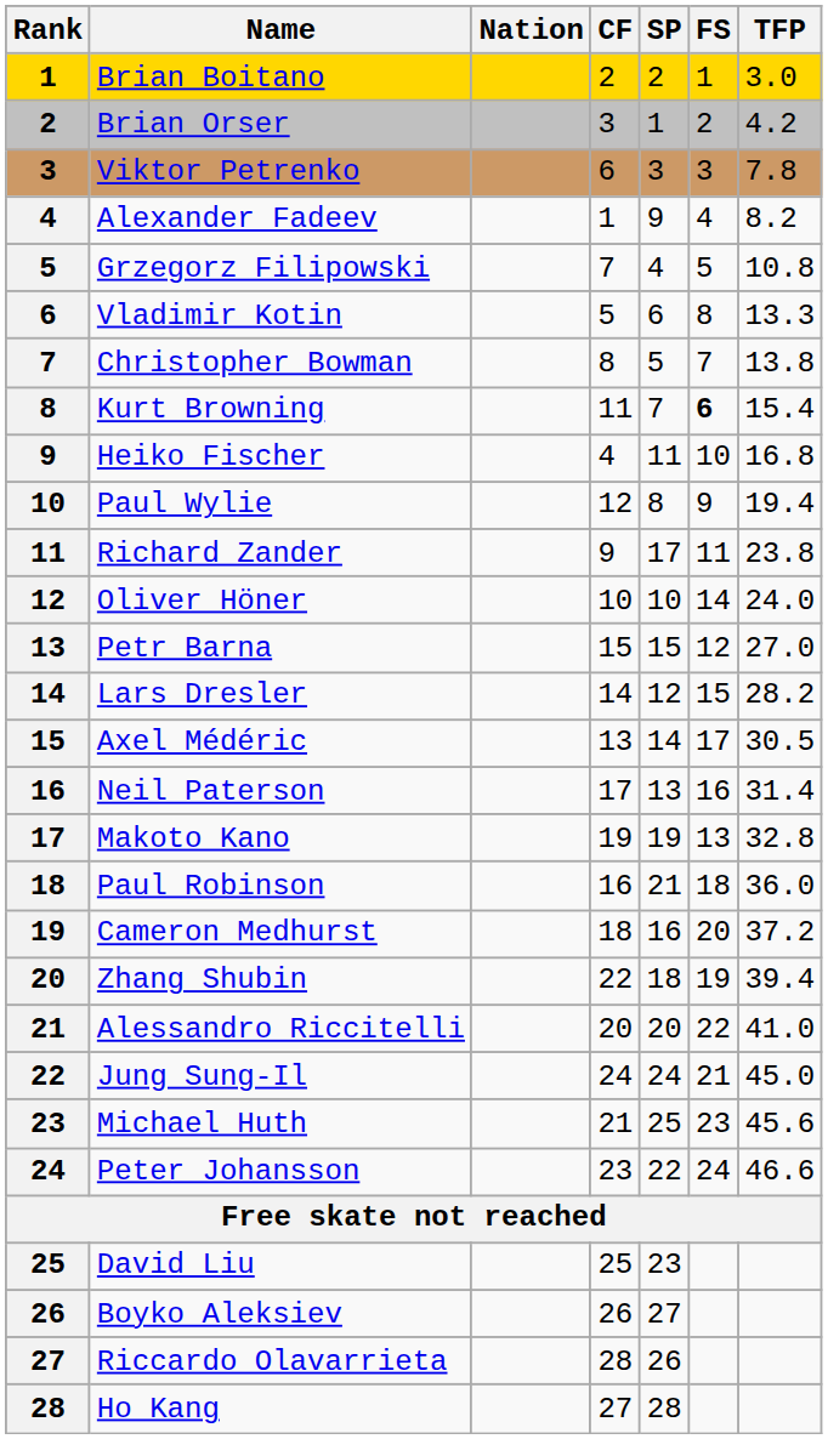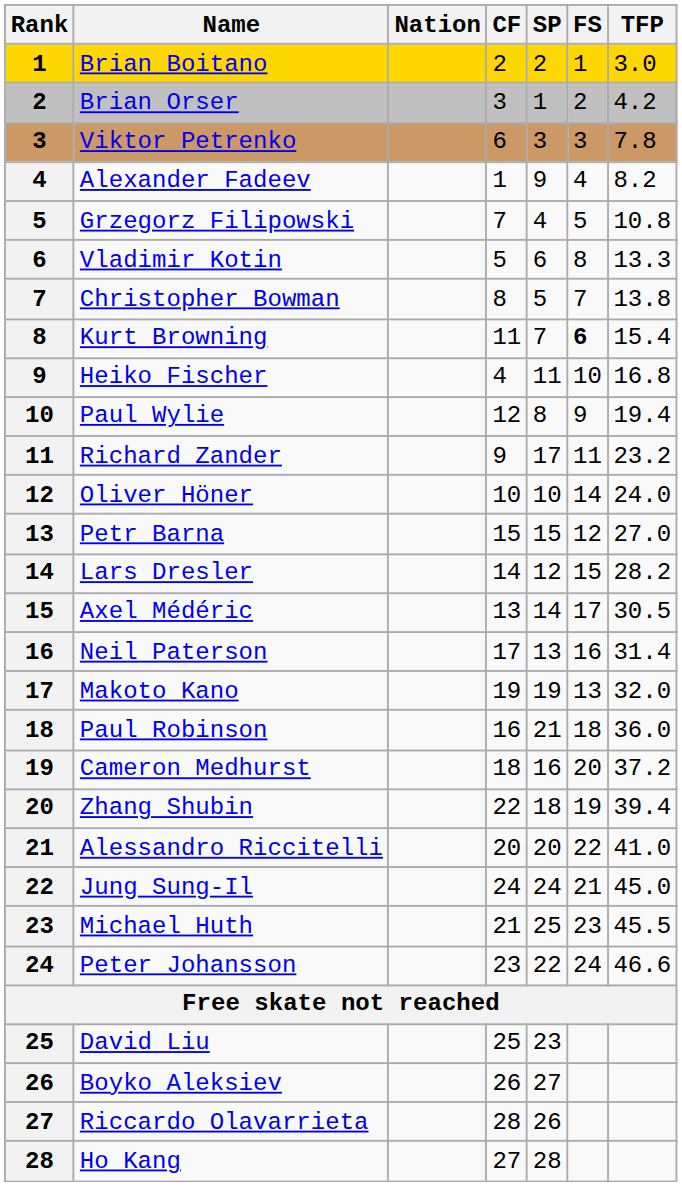 <table class="wikitable">
 <tr>
 <th>Rank</th>
 <th>Name</th>
 <th>Nation</th>
 <th>CF</th>
 <th>SP</th>
 <th>FS</th>
 <th>TFP</th>
 </tr>
 <tr bgcolor="gold">
 <td align="center"><strong>1</strong></td>
 <td><a href='#'>Brian Boitano</a></td>
 <td></td>
 <td>2</td>
 <td>2</td>
 <td>1</td>
 <td>3.0</td>
 </tr>
 <tr bgcolor="silver">
 <td align="center"><strong>2</strong></td>
 <td><a href='#'>Brian Orser</a></td>
 <td></td>
 <td>3</td>
 <td>1</td>
 <td>2</td>
 <td>4.2</td>
 </tr>
 <tr bgcolor="cc9966">
 <td align="center"><strong>3</strong></td>
 <td><a href='#'>Viktor Petrenko</a></td>
 <td></td>
 <td>6</td>
 <td>3</td>
 <td>3</td>
 <td>7.8</td>
 </tr>
 <tr>
 <th>4</th>
 <td><a href='#'>Alexander Fadeev</a></td>
 <td></td>
 <td>1</td>
 <td>9</td>
 <td>4</td>
 <td>8.2</td>
 </tr>
 <tr>
 <th>5</th>
 <td><a href='#'>Grzegorz Filipowski</a></td>
 <td></td>
 <td>7</td>
 <td>4</td>
 <td>5</td>
 <td>10.8</td>
 </tr>
 <tr>
 <th>6</th>
 <td><a href='#'>Vladimir Kotin</a></td>
 <td></td>
 <td>5</td>
 <td>6</td>
 <td>8</td>
 <td>13.3</td>
 </tr>
 <tr>
 <th>7</th>
 <td><a href='#'>Christopher Bowman</a></td>
 <td></td>
 <td>8</td>
 <td>5</td>
 <td>7</td>
 <td>13.8</td>
 </tr>
 <tr>
 <th>8</th>
 <td><a href='#'>Kurt Browning</a></td>
 <td></td>
 <td>11</td>
 <td>7</td>
 <td><strong>6</strong></td>
 <td>15.4</td>
 </tr>
 <tr>
 <th>9</th>
 <td><a href='#'>Heiko Fischer</a></td>
 <td></td>
 <td>4</td>
 <td>11</td>
 <td>10</td>
 <td>16.8</td>
 </tr>
 <tr>
 <th>10</th>
 <td><a href='#'>Paul Wylie</a></td>
 <td></td>
 <td>12</td>
 <td>8</td>
 <td>9</td>
 <td>19.4</td>
 </tr>
 <tr>
 <th>11</th>
 <td><a href='#'>Richard Zander</a></td>
 <td></td>
 <td>9</td>
 <td>17</td>
 <td>11</td>
-<td>23.8</td>
+<td>23.2</td>
 </tr>
 <tr>
 <th>12</th>
 <td><a href='#'>Oliver Höner</a></td>
 <td></td>
 <td>10</td>
 <td>10</td>
 <td>14</td>
 <td>24.0</td>
 </tr>
 <tr>
 <th>13</th>
 <td><a href='#'>Petr Barna</a></td>
 <td></td>
 <td>15</td>
 <td>15</td>
 <td>12</td>
 <td>27.0</td>
 </tr>
 <tr>
 <th>14</th>
 <td><a href='#'>Lars Dresler</a></td>
 <td></td>
 <td>14</td>
 <td>12</td>
 <td>15</td>
 <td>28.2</td>
 </tr>
 <tr>
 <th>15</th>
 <td><a href='#'>Axel Médéric</a></td>
 <td></td>
 <td>13</td>
 <td>14</td>
 <td>17</td>
 <td>30.5</td>
 </tr>
 <tr>
 <th>16</th>
 <td><a href='#'>Neil Paterson</a></td>
 <td></td>
 <td>17</td>
 <td>13</td>
 <td>16</td>
 <td>31.4</td>
 </tr>
 <tr>
 <th>17</th>
 <td><a href='#'>Makoto Kano</a></td>
 <td></td>
 <td>19</td>
 <td>19</td>
 <td>13</td>
-<td>32.8</td>
+<td>32.0</td>
 </tr>
 <tr>
 <th>18</th>
 <td><a href='#'>Paul Robinson</a></td>
 <td></td>
 <td>16</td>
 <td>21</td>
 <td>18</td>
 <td>36.0</td>
 </tr>
 <tr>
 <th>19</th>
 <td><a href='#'>Cameron Medhurst</a></td>
 <td></td>
 <td>18</td>
 <td>16</td>
 <td>20</td>
 <td>37.2</td>
 </tr>
 <tr>
 <th>20</th>
 <td><a href='#'>Zhang Shubin</a></td>
 <td></td>
 <td>22</td>
 <td>18</td>
 <td>19</td>
 <td>39.4</td>
 </tr>
 <tr>
 <th>21</th>
 <td><a href='#'>Alessandro Riccitelli</a></td>
 <td></td>
 <td>20</td>
 <td>20</td>
 <td>22</td>
 <td>41.0</td>
 </tr>
 <tr>
 <th>22</th>
 <td><a href='#'>Jung Sung-Il</a></td>
 <td></td>
 <td>24</td>
 <td>24</td>
 <td>21</td>
 <td>45.0</td>
 </tr>
 <tr>
 <th>23</th>
 <td><a href='#'>Michael Huth</a></td>
 <td></td>
 <td>21</td>
 <td>25</td>
 <td>23</td>
-<td>45.6</td>
+<td>45.5</td>
 </tr>
 <tr>
 <th>24</th>
 <td><a href='#'>Peter Johansson</a></td>
 <td></td>
 <td>23</td>
 <td>22</td>
 <td>24</td>
 <td>46.6</td>
 </tr>
 <tr>
 <th colspan=7>Free skate not reached</th>
 </tr>
 <tr>
 <th>25</th>
 <td><a href='#'>David Liu</a></td>
 <td></td>
 <td>25</td>
 <td>23</td>
 <td></td>
 <td></td>
 </tr>
 <tr>
 <th>26</th>
 <td><a href='#'>Boyko Aleksiev</a></td>
 <td></td>
 <td>26</td>
 <td>27</td>
 <td></td>
 <td></td>
 </tr>
 <tr>
 <th>27</th>
 <td><a href='#'>Riccardo Olavarrieta</a></td>
 <td></td>
 <td>28</td>
 <td>26</td>
 <td></td>
 <td></td>
 </tr>
 <tr>
 <th>28</th>
 <td><a href='#'>Ho Kang</a></td>
 <td></td>
 <td>27</td>
 <td>28</td>
 <td></td>
 <td></td>
 </tr>
 </table>
